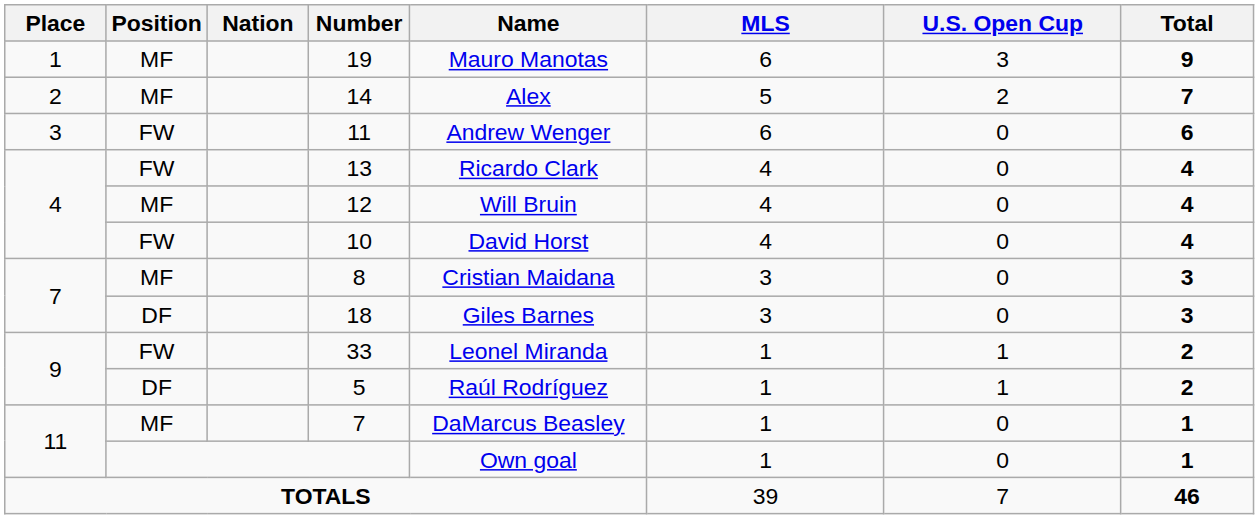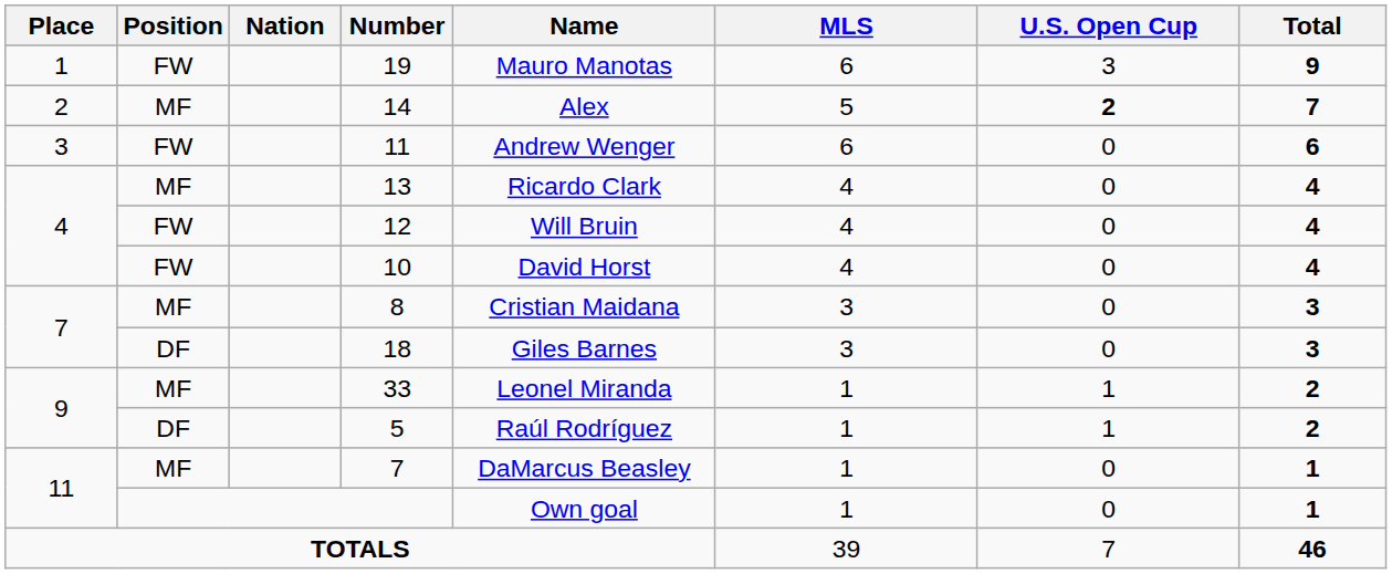 <table class="wikitable" style="font-size: 95%; text-align: center;">
 <tr>
 <th width=60>Place</th>
 <th width=60>Position</th>
 <th width=60>Nation</th>
 <th width=60>Number</th>
 <th width=150>Name</th>
 <th width=150><a href='#'>MLS</a></th>
 <th width=150><a href='#'>U.S. Open Cup</a></th>
 <th width=80><strong>Total</strong></th>
 </tr>
 <tr>
 <td>1</td>
-<td>MF</td>
+<td>FW</td>
 <td></td>
 <td>19</td>
 <td><a href='#'>Mauro Manotas</a></td>
 <td>6</td>
 <td>3</td>
 <td><strong>9</strong></td>
 </tr>
 <tr>
 <td>2</td>
 <td>MF</td>
 <td></td>
 <td>14</td>
 <td><a href='#'>Alex</a></td>
 <td>5</td>
-<td>2</td>
+<td><strong>2</strong></td>
 <td><strong>7</strong></td>
 </tr>
 <tr>
 <td>3</td>
 <td>FW</td>
 <td></td>
 <td>11</td>
 <td><a href='#'>Andrew Wenger</a></td>
 <td>6</td>
 <td>0</td>
 <td><strong>6</strong></td>
 </tr>
 <tr>
 <td rowspan="3">4</td>
-<td>FW</td>
+<td>MF</td>
 <td></td>
 <td>13</td>
 <td><a href='#'>Ricardo Clark</a></td>
 <td>4</td>
 <td>0</td>
 <td><strong>4</strong></td>
 </tr>
 <tr>
-<td>MF</td>
+<td>FW</td>
 <td></td>
 <td>12</td>
 <td><a href='#'>Will Bruin</a></td>
 <td>4</td>
 <td>0</td>
 <td><strong>4</strong></td>
 </tr>
 <tr>
 <td>FW</td>
 <td></td>
 <td>10</td>
 <td><a href='#'>David Horst</a></td>
 <td>4</td>
 <td>0</td>
 <td><strong>4</strong></td>
 </tr>
 <tr>
 <td rowspan="2">7</td>
 <td>MF</td>
 <td></td>
 <td>8</td>
 <td><a href='#'>Cristian Maidana</a></td>
 <td>3</td>
 <td>0</td>
 <td><strong>3</strong></td>
 </tr>
 <tr>
 <td>DF</td>
 <td></td>
 <td>18</td>
 <td><a href='#'>Giles Barnes</a></td>
 <td>3</td>
 <td>0</td>
 <td><strong>3</strong></td>
 </tr>
 <tr>
 <td rowspan="2">9</td>
-<td>FW</td>
+<td>MF</td>
 <td></td>
 <td>33</td>
 <td><a href='#'>Leonel Miranda</a></td>
 <td>1</td>
 <td>1</td>
 <td><strong>2</strong></td>
 </tr>
 <tr>
 <td>DF</td>
 <td></td>
 <td>5</td>
 <td><a href='#'>Raúl Rodríguez</a></td>
 <td>1</td>
 <td>1</td>
 <td><strong>2</strong></td>
 </tr>
 <tr>
 <td rowspan="2">11</td>
 <td>MF</td>
 <td></td>
 <td>7</td>
 <td><a href='#'>DaMarcus Beasley</a></td>
 <td>1</td>
 <td>0</td>
 <td><strong>1</strong></td>
 </tr>
 <tr>
 <td colspan="3"></td>
 <td><a href='#'>Own goal</a></td>
 <td>1</td>
 <td>0</td>
 <td><strong>1</strong></td>
 </tr>
 <tr>
 <td colspan="5"><strong>TOTALS</strong></td>
 <td>39</td>
 <td>7</td>
 <td><strong>46</strong></td>
 </tr>
 </table>
